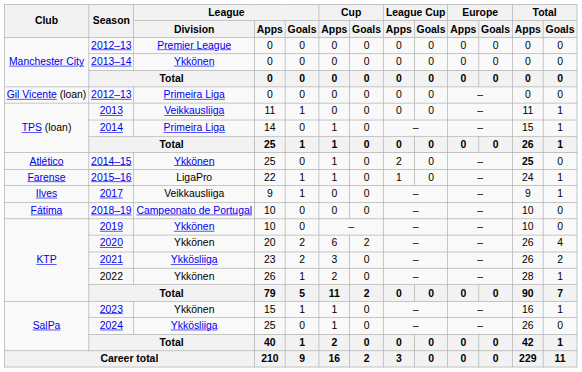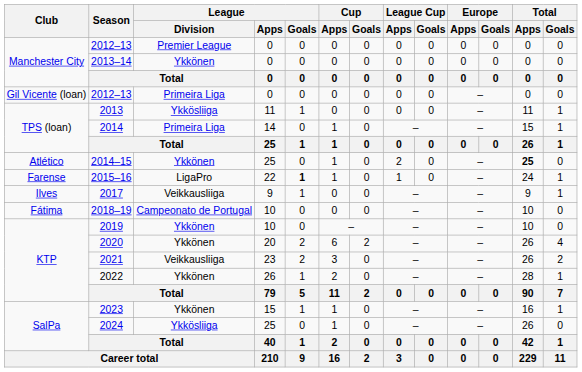 <table class="wikitable" style="text-align: center;">
 <tr>
 <th rowspan="2">Club</th>
 <th rowspan="2">Season</th>
 <th colspan="3">League</th>
 <th colspan="2">Cup</th>
 <th colspan="2">League Cup</th>
 <th colspan="2">Europe</th>
 <th colspan="2">Total</th>
 </tr>
 <tr>
 <th>Division</th>
 <th>Apps</th>
 <th>Goals</th>
 <th>Apps</th>
 <th>Goals</th>
 <th>Apps</th>
 <th>Goals</th>
 <th>Apps</th>
 <th>Goals</th>
 <th>Apps</th>
 <th>Goals</th>
 </tr>
 <tr>
 <td rowspan="3" valign="center"><a href='#'>Manchester City</a></td>
 <td><a href='#'>2012–13</a></td>
 <td><a href='#'>Premier League</a></td>
 <td>0</td>
 <td>0</td>
 <td>0</td>
 <td>0</td>
 <td>0</td>
 <td>0</td>
 <td>0</td>
 <td>0</td>
 <td>0</td>
 <td>0</td>
 </tr>
 <tr>
 <td><a href='#'>2013–14</a></td>
 <td><a href='#'>Ykkönen</a></td>
 <td>0</td>
 <td>0</td>
 <td>0</td>
 <td>0</td>
 <td>0</td>
 <td>0</td>
 <td>0</td>
 <td>0</td>
 <td>0</td>
 <td>0</td>
 </tr>
 <tr>
 <th colspan=2>Total</th>
 <th>0</th>
 <th>0</th>
 <th>0</th>
 <th>0</th>
 <th>0</th>
 <th>0</th>
 <th>0</th>
 <th>0</th>
 <th>0</th>
 <th>0</th>
 </tr>
 <tr>
 <td rowspan="1" valign="center"><a href='#'>Gil Vicente</a> (loan)</td>
 <td><a href='#'>2012–13</a></td>
 <td><a href='#'>Primeira Liga</a></td>
 <td>0</td>
 <td>0</td>
 <td>0</td>
 <td>0</td>
 <td>0</td>
 <td>0</td>
 <td colspan=2>–</td>
 <td>0</td>
 <td>0</td>
 </tr>
 <tr>
 <td rowspan="3" valign="center"><a href='#'>TPS</a> (loan)</td>
 <td><a href='#'>2013</a></td>
-<td><a href='#'>Veikkausliiga</a></td>
+<td><a href='#'>Ykkösliiga</a></td>
 <td>11</td>
 <td>1</td>
 <td>0</td>
 <td>0</td>
 <td>0</td>
 <td>0</td>
 <td colspan=2>–</td>
 <td>11</td>
 <td>1</td>
 </tr>
 <tr>
 <td><a href='#'>2014</a></td>
 <td><a href='#'>Primeira Liga</a></td>
 <td>14</td>
 <td>0</td>
 <td>1</td>
 <td>0</td>
 <td colspan=2>–</td>
 <td colspan=2>–</td>
 <td>15</td>
 <td>1</td>
 </tr>
 <tr>
 <th colspan=2>Total</th>
 <th>25</th>
 <th>1</th>
 <th>1</th>
 <th>0</th>
 <th>0</th>
 <th>0</th>
 <th>0</th>
 <th>0</th>
 <th>26</th>
 <th>1</th>
 </tr>
 <tr>
 <td><a href='#'>Atlético</a></td>
 <td><a href='#'>2014–15</a></td>
 <td><a href='#'>Ykkönen</a></td>
 <td>25</td>
 <td>0</td>
 <td>1</td>
 <td>0</td>
 <td>2</td>
 <td>0</td>
 <td colspan=2>–</td>
 <td><strong>25</strong></td>
 <td>0</td>
 </tr>
 <tr>
 <td><a href='#'>Farense</a></td>
 <td><a href='#'>2015–16</a></td>
 <td>LigaPro</td>
 <td>22</td>
-<td>1</td>
+<td><strong>1</strong></td>
 <td>1</td>
 <td>0</td>
 <td>1</td>
 <td>0</td>
 <td colspan=2>–</td>
 <td>24</td>
 <td>1</td>
 </tr>
 <tr>
 <td><a href='#'>Ilves</a></td>
 <td><a href='#'>2017</a></td>
 <td>Veikkausliiga</td>
 <td>9</td>
 <td>1</td>
 <td>0</td>
 <td>0</td>
 <td colspan=2>–</td>
 <td colspan=2>–</td>
 <td>9</td>
 <td>1</td>
 </tr>
 <tr>
 <td><a href='#'>Fátima</a></td>
 <td><a href='#'>2018–19</a></td>
 <td><a href='#'>Campeonato de Portugal</a></td>
 <td>10</td>
 <td>0</td>
 <td>0</td>
 <td>0</td>
 <td colspan=2>–</td>
 <td colspan=2>–</td>
 <td>10</td>
 <td>0</td>
 </tr>
 <tr>
 <td rowspan=5><a href='#'>KTP</a></td>
 <td><a href='#'>2019</a></td>
 <td><a href='#'>Ykkönen</a></td>
 <td>10</td>
 <td>0</td>
 <td colspan=2>–</td>
 <td colspan=2>–</td>
 <td colspan=2>–</td>
 <td>10</td>
 <td>0</td>
 </tr>
 <tr>
 <td><a href='#'>2020</a></td>
 <td>Ykkönen</td>
 <td>20</td>
 <td>2</td>
 <td>6</td>
 <td>2</td>
 <td colspan=2>–</td>
 <td colspan=2>–</td>
 <td>26</td>
 <td>4</td>
 </tr>
 <tr>
 <td><a href='#'>2021</a></td>
-<td><a href='#'>Ykkösliiga</a></td>
+<td>Veikkausliiga</td>
 <td>23</td>
 <td>2</td>
 <td>3</td>
 <td>0</td>
 <td colspan=2>–</td>
 <td colspan=2>–</td>
 <td>26</td>
 <td>2</td>
 </tr>
 <tr>
 <td>2022</td>
 <td>Ykkönen</td>
 <td>26</td>
 <td>1</td>
 <td>2</td>
 <td>0</td>
 <td colspan=2>–</td>
 <td colspan=2>–</td>
 <td>28</td>
 <td>1</td>
 </tr>
 <tr>
 <th colspan=2>Total</th>
 <th>79</th>
 <th>5</th>
 <th>11</th>
 <th>2</th>
 <th>0</th>
 <th>0</th>
 <th>0</th>
 <th>0</th>
 <th>90</th>
 <th>7</th>
 </tr>
 <tr>
 <td rowspan=3><a href='#'>SalPa</a></td>
 <td><a href='#'>2023</a></td>
 <td>Ykkönen</td>
 <td>15</td>
 <td>1</td>
 <td>1</td>
 <td>0</td>
 <td colspan=2>–</td>
 <td colspan=2>–</td>
 <td>16</td>
 <td>1</td>
 </tr>
 <tr>
 <td><a href='#'>2024</a></td>
 <td><a href='#'>Ykkösliiga</a></td>
 <td>25</td>
 <td>0</td>
 <td>1</td>
 <td>0</td>
 <td colspan=2>–</td>
 <td colspan=2>–</td>
 <td>26</td>
 <td>0</td>
 </tr>
 <tr>
 <th colspan=2>Total</th>
 <th>40</th>
 <th>1</th>
 <th>2</th>
 <th>0</th>
 <th>0</th>
 <th>0</th>
 <th>0</th>
 <th>0</th>
 <th>42</th>
 <th>1</th>
 </tr>
 <tr>
 <th colspan="3">Career total</th>
 <th>210</th>
 <th>9</th>
 <th>16</th>
 <th>2</th>
 <th>3</th>
 <th>0</th>
 <th>0</th>
 <th>0</th>
 <th>229</th>
 <th>11</th>
 </tr>
 </table>
